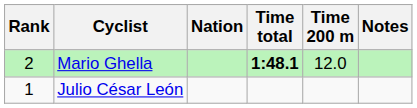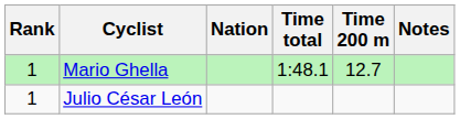 <table class="wikitable sortable" style="text-align:center">
 <tr>
 <th>Rank</th>
 <th>Cyclist</th>
 <th>Nation</th>
 <th>Time<br>total</th>
 <th>Time<br>200 m</th>
 <th>Notes</th>
 </tr>
 <tr bgcolor=bbf3bb>
-<td>2</td>
+<td>1</td>
 <td align=left><a href='#'>Mario Ghella</a></td>
 <td align=left></td>
-<td><strong>1:48.1</strong></td>
-<td>12.0</td>
+<td>1:48.1</td>
+<td>12.7</td>
 <td></td>
 </tr>
 <tr>
 <td>1</td>
 <td align=left><a href='#'>Julio César León</a></td>
 <td align=left></td>
 <td></td>
 <td></td>
 <td></td>
 </tr>
 </table>
